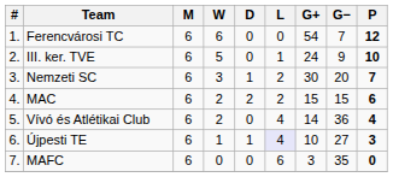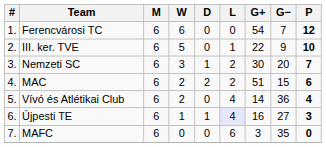 <table class="wikitable" style="text-align: center;">
 <tr>
 <th width="15">#</th>
 <th width="175">Team</th>
 <th width="30">M</th>
 <th width="30">W</th>
 <th width="30">D</th>
 <th width="30">L</th>
 <th width="30">G+</th>
 <th width="30">G−</th>
 <th width="30">P</th>
 </tr>
 <tr>
 <td>1.</td>
 <td align="left">Ferencvárosi TC</td>
 <td>6</td>
 <td>6</td>
 <td>0</td>
 <td>0</td>
 <td>54</td>
 <td>7</td>
 <td><strong>12</strong></td>
 </tr>
 <tr>
 <td>2.</td>
 <td align="left">III. ker. TVE</td>
 <td>6</td>
 <td>5</td>
 <td>0</td>
 <td>1</td>
-<td>24</td>
+<td>22</td>
 <td>9</td>
 <td><strong>10</strong></td>
 </tr>
 <tr>
 <td>3.</td>
 <td align="left">Nemzeti SC</td>
 <td>6</td>
 <td>3</td>
 <td>1</td>
 <td>2</td>
 <td>30</td>
 <td>20</td>
 <td><strong>7</strong></td>
 </tr>
 <tr>
 <td>4.</td>
 <td align="left">MAC</td>
 <td>6</td>
 <td>2</td>
 <td>2</td>
 <td>2</td>
-<td>15</td>
+<td>51</td>
 <td>15</td>
 <td><strong>6</strong></td>
 </tr>
 <tr>
 <td>5.</td>
 <td align="left">Vívó és Atlétikai Club</td>
 <td>6</td>
 <td>2</td>
 <td>0</td>
 <td>4</td>
 <td>14</td>
 <td>36</td>
 <td><strong>4</strong></td>
 </tr>
 <tr>
 <td>6.</td>
 <td align="left">Újpesti TE</td>
 <td>6</td>
 <td>1</td>
 <td>1</td>
 <td style="background: lavender;">4</td>
-<td>10</td>
+<td>16</td>
 <td>27</td>
 <td><strong>3</strong></td>
 </tr>
 <tr>
 <td>7.</td>
 <td align="left">MAFC</td>
 <td>6</td>
 <td>0</td>
 <td>0</td>
 <td>6</td>
 <td>3</td>
 <td>35</td>
 <td><strong>0</strong></td>
 </tr>
 <tr>
 </tr>
 </table>
